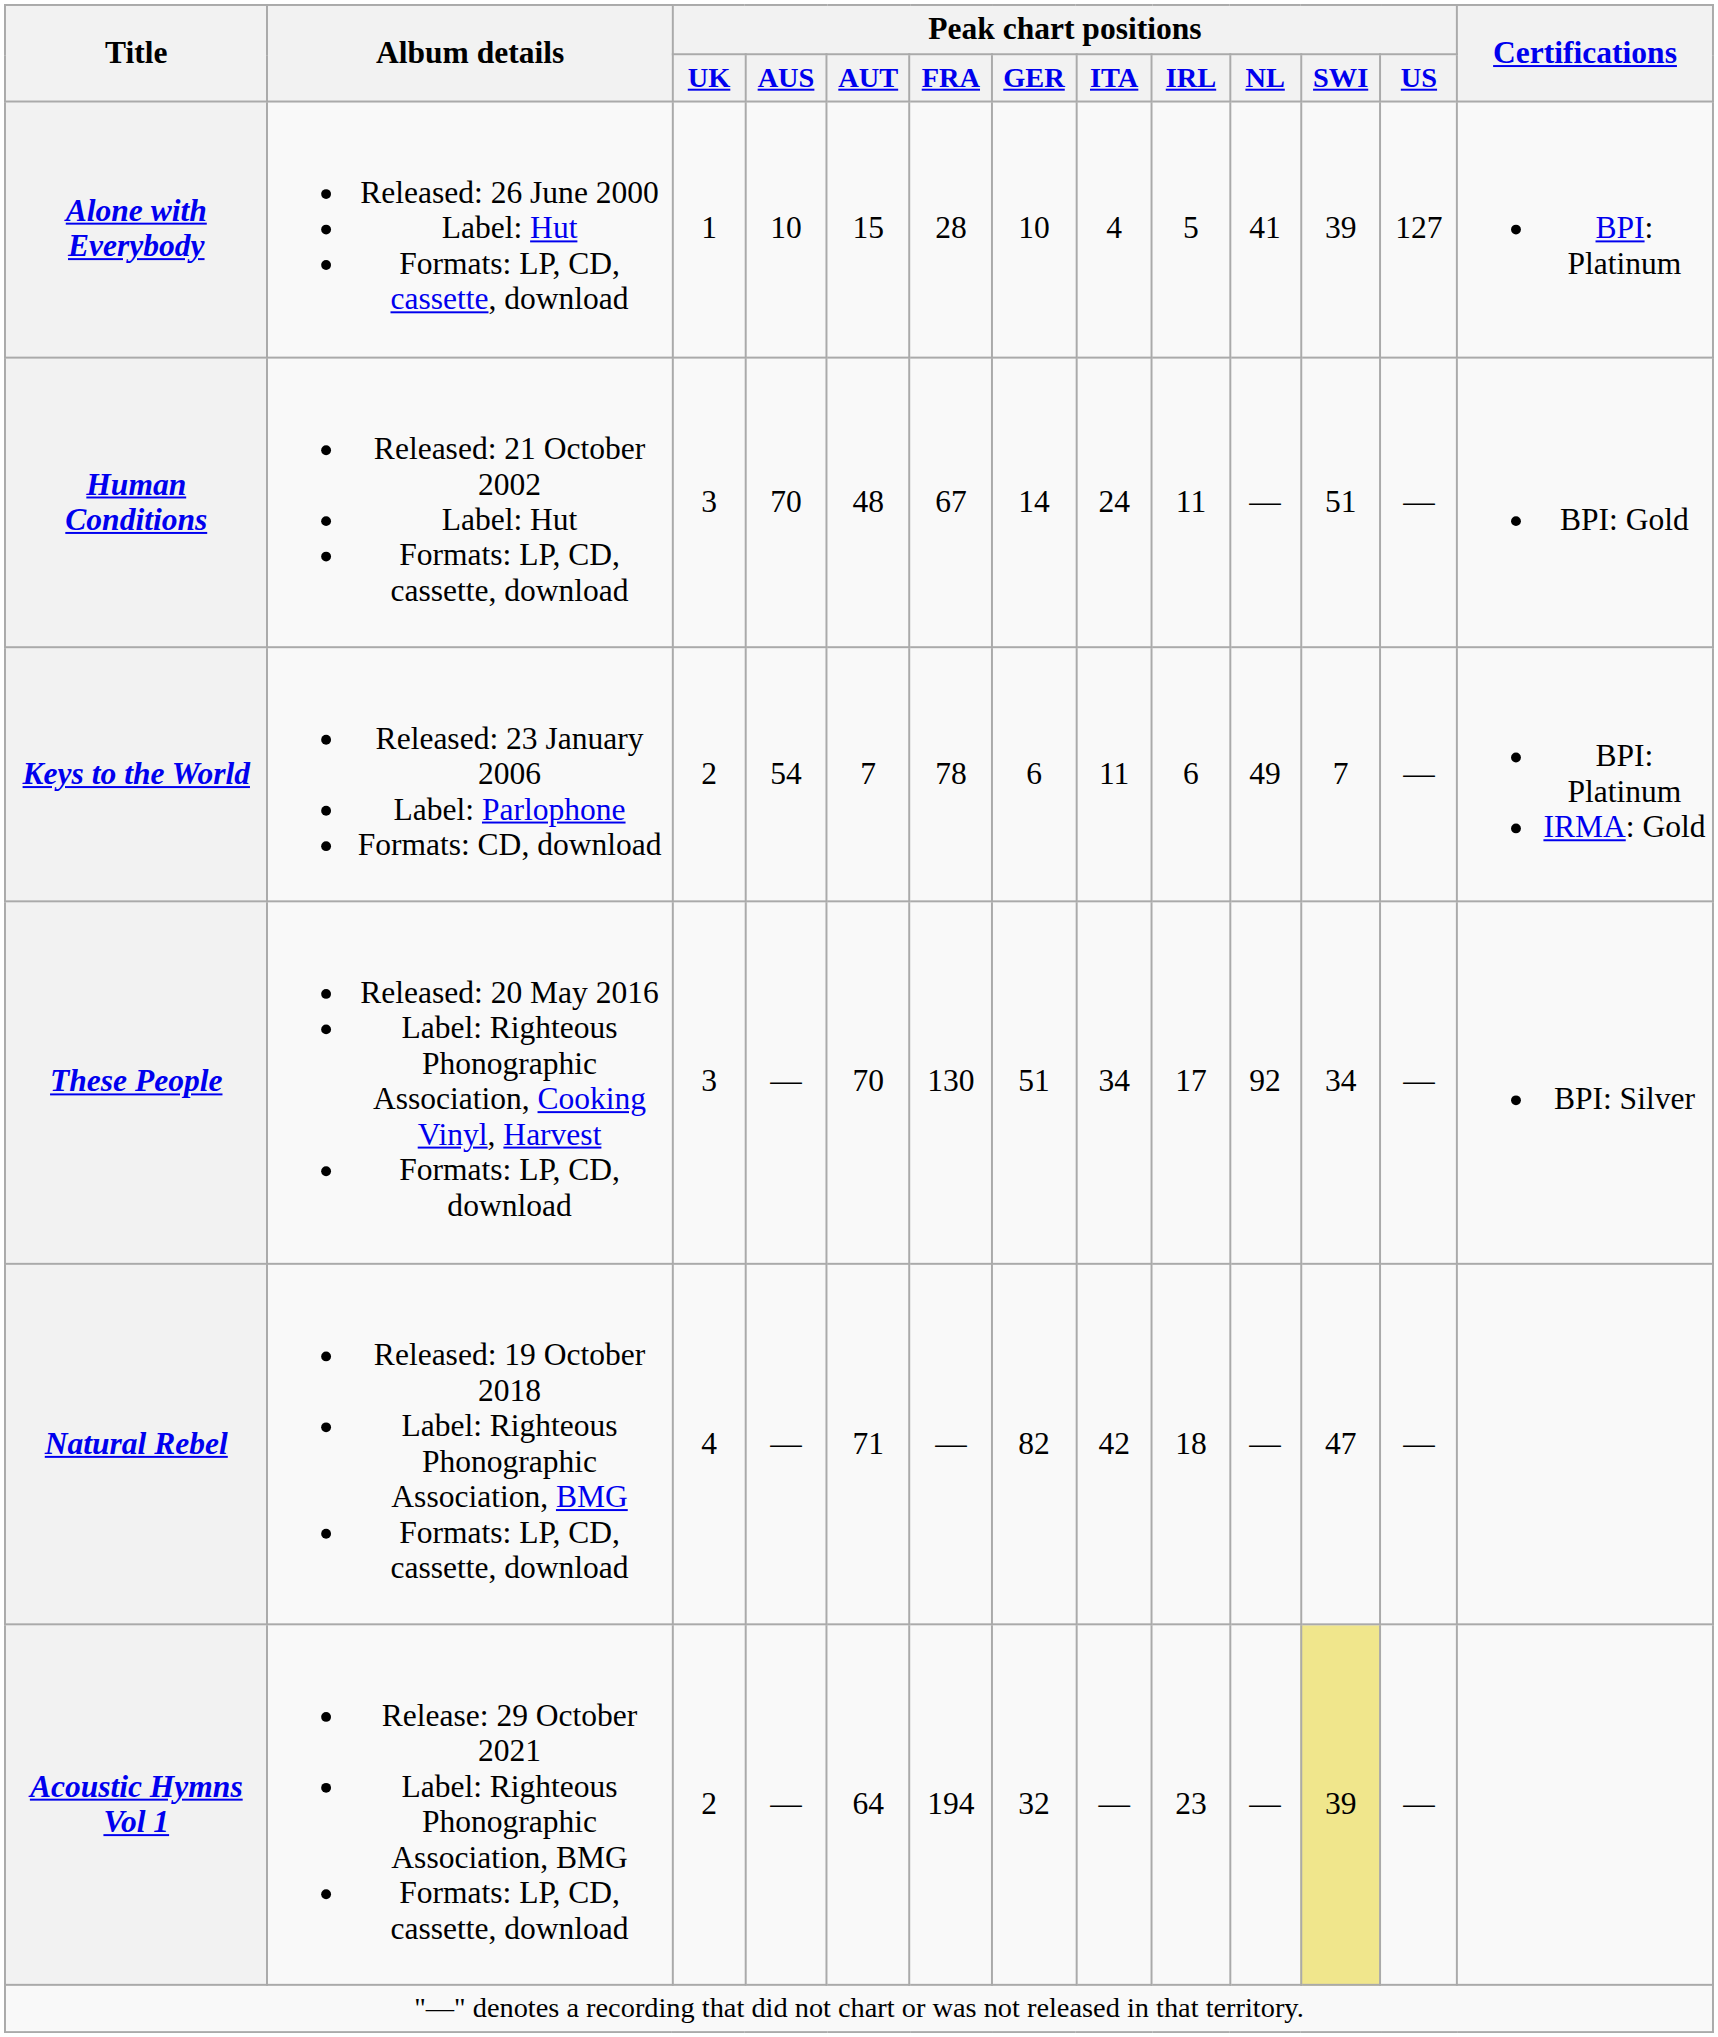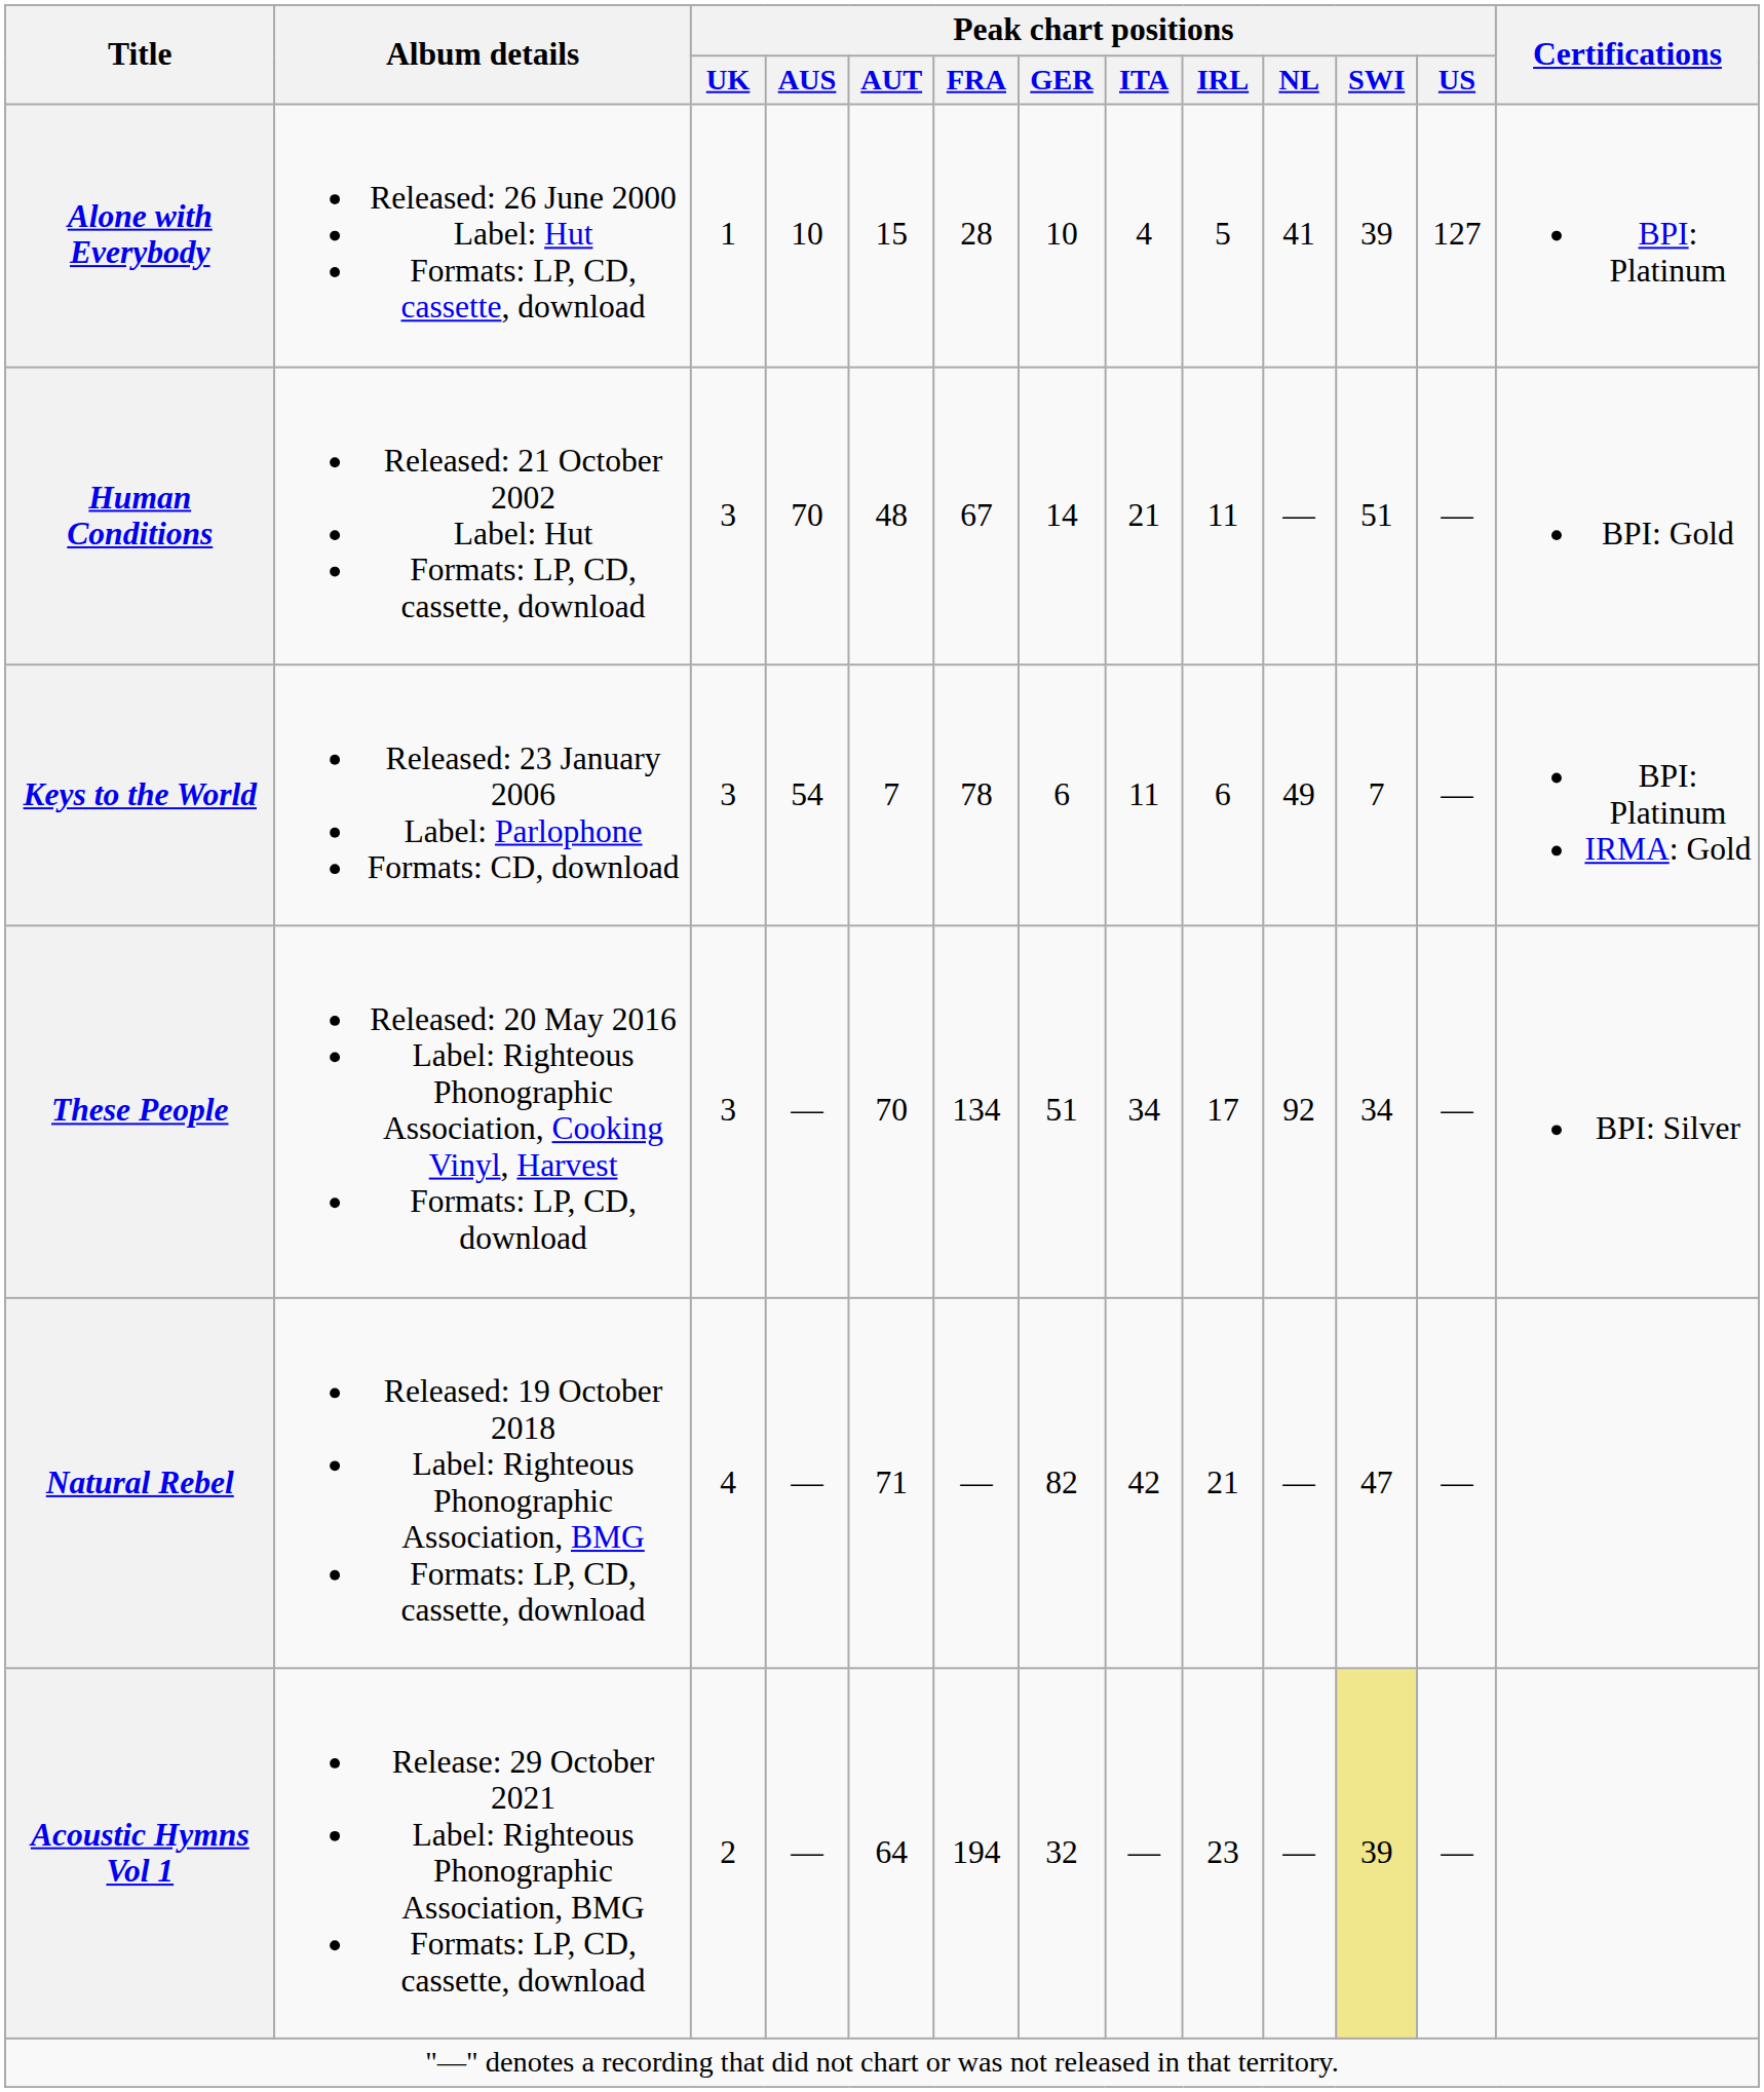 <table class="wikitable plainrowheaders" style="text-align:center;">
 <tr>
 <th scope="col" rowspan="2" style="width:13em;">Title</th>
 <th scope="col" rowspan="2" style="width:19em;">Album details</th>
 <th scope="col" colspan="10">Peak chart positions</th>
 <th scope="col" rowspan="2" style="width:10em;"><a href='#'>Certifications</a></th>
 </tr>
 <tr>
 <th scope="col" style="width:3em;font-size:90%;"><a href='#'>UK</a><br></th>
 <th scope="col" style="width:3em;font-size:90%;"><a href='#'>AUS</a><br></th>
 <th scope="col" style="width:3em;font-size:90%;"><a href='#'>AUT</a><br></th>
 <th scope="col" style="width:3em;font-size:90%;"><a href='#'>FRA</a><br></th>
 <th scope="col" style="width:3em;font-size:90%;"><a href='#'>GER</a><br></th>
 <th scope="col" style="width:3em;font-size:90%;"><a href='#'>ITA</a><br></th>
 <th scope="col" style="width:3em;font-size:90%;"><a href='#'>IRL</a><br></th>
 <th scope="col" style="width:3em;font-size:90%;"><a href='#'>NL</a><br></th>
 <th scope="col" style="width:3em;font-size:90%;"><a href='#'>SWI</a><br></th>
 <th scope="col" style="width:3em;font-size:90%;"><a href='#'>US</a><br></th>
 </tr>
 <tr>
 <th scope="row"><em><a href='#'>Alone with Everybody</a></em></th>
 <td><br><ul><li>Released: 26 June 2000</li><li>Label: <a href='#'>Hut</a></li><li>Formats: LP, CD, <a href='#'>cassette</a>, download</li></ul></td>
 <td>1</td>
 <td>10</td>
 <td>15</td>
 <td>28</td>
 <td>10</td>
 <td>4</td>
 <td>5</td>
 <td>41</td>
 <td>39</td>
 <td>127</td>
 <td><br><ul><li><a href='#'>BPI</a>: Platinum</li></ul></td>
 </tr>
 <tr>
 <th scope="row"><em><a href='#'>Human Conditions</a></em></th>
 <td><br><ul><li>Released: 21 October 2002</li><li>Label: Hut</li><li>Formats: LP, CD, cassette, download</li></ul></td>
 <td>3</td>
 <td>70</td>
 <td>48</td>
 <td>67</td>
 <td>14</td>
-<td>24</td>
+<td>21</td>
 <td>11</td>
 <td>—</td>
 <td>51</td>
 <td>—</td>
 <td><br><ul><li>BPI: Gold</li></ul></td>
 </tr>
 <tr>
 <th scope="row"><em><a href='#'>Keys to the World</a></em></th>
 <td><br><ul><li>Released: 23 January 2006</li><li>Label: <a href='#'>Parlophone</a></li><li>Formats: CD, download</li></ul></td>
-<td>2</td>
+<td>3</td>
 <td>54</td>
 <td>7</td>
 <td>78</td>
 <td>6</td>
 <td>11</td>
 <td>6</td>
 <td>49</td>
 <td>7</td>
 <td>—</td>
 <td><br><ul><li>BPI: Platinum</li><li><a href='#'>IRMA</a>: Gold</li></ul></td>
 </tr>
 <tr>
 <th scope="row"><em><a href='#'>These People</a></em></th>
 <td><br><ul><li>Released: 20 May 2016</li><li>Label: Righteous Phonographic Association, <a href='#'>Cooking Vinyl</a>, <a href='#'>Harvest</a></li><li>Formats: LP, CD, download</li></ul></td>
 <td>3</td>
 <td>—</td>
 <td>70</td>
-<td>130</td>
+<td>134</td>
 <td>51</td>
 <td>34</td>
 <td>17</td>
 <td>92</td>
 <td>34</td>
 <td>—</td>
 <td><br><ul><li>BPI: Silver</li></ul></td>
 </tr>
 <tr>
 <th scope="row"><em><a href='#'>Natural Rebel</a></em></th>
 <td><br><ul><li>Released: 19 October 2018</li><li>Label: Righteous Phonographic Association, <a href='#'>BMG</a></li><li>Formats: LP, CD, cassette, download</li></ul></td>
 <td>4</td>
 <td>—</td>
 <td>71</td>
 <td>—</td>
 <td>82</td>
 <td>42</td>
-<td>18</td>
+<td>21</td>
 <td>—</td>
 <td>47</td>
 <td>—</td>
 <td></td>
 </tr>
 <tr>
 <th scope="row"><em><a href='#'>Acoustic Hymns Vol 1</a></em></th>
 <td><br><ul><li>Release: 29 October 2021</li><li>Label: Righteous Phonographic Association, BMG</li><li>Formats: LP, CD, cassette, download</li></ul></td>
 <td>2</td>
 <td>—</td>
 <td>64</td>
 <td>194</td>
 <td>32</td>
 <td>—</td>
 <td>23</td>
 <td>—</td>
 <td style="background: khaki;">39</td>
 <td>—</td>
 <td></td>
 </tr>
 <tr>
 <td colspan="14" style="font-size:90%">"—" denotes a recording that did not chart or was not released in that territory.</td>
 </tr>
 </table>
